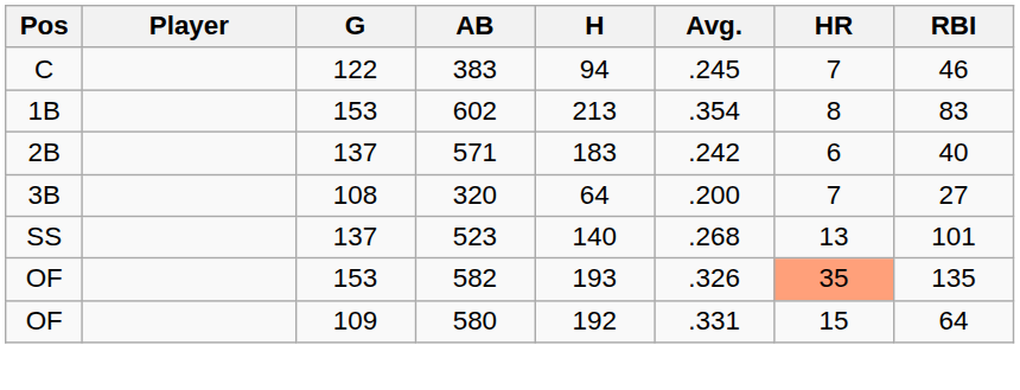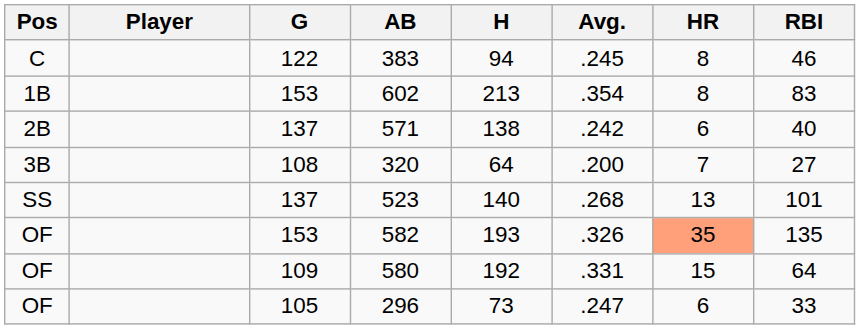 <table class="wikitable sortable">
 <tr>
 <th bgcolor="#DDDDFF" width="5%">Pos</th>
 <th bgcolor="#DDDDFF" width="16%">Player</th>
 <th bgcolor="#DDDDFF" width="9%">G</th>
 <th bgcolor="#DDDDFF" width="9%">AB</th>
 <th bgcolor="#DDDDFF" width="9%">H</th>
 <th bgcolor="#DDDDFF" width="9%">Avg.</th>
 <th bgcolor="#DDDDFF" width="9%">HR</th>
 <th bgcolor="#DDDDFF" width="9%">RBI</th>
 </tr>
 <tr align="center">
 <td>C</td>
 <td></td>
 <td>122</td>
 <td>383</td>
 <td>94</td>
 <td>.245</td>
-<td>7</td>
+<td>8</td>
 <td>46</td>
 </tr>
 <tr align="center">
 <td>1B</td>
 <td></td>
 <td>153</td>
 <td>602</td>
 <td>213</td>
 <td>.354</td>
 <td>8</td>
 <td>83</td>
 </tr>
 <tr align="center">
 <td>2B</td>
 <td></td>
 <td>137</td>
 <td>571</td>
-<td>183</td>
+<td>138</td>
 <td>.242</td>
 <td>6</td>
 <td>40</td>
 </tr>
 <tr align="center">
 <td>3B</td>
 <td></td>
 <td>108</td>
 <td>320</td>
 <td>64</td>
 <td>.200</td>
 <td>7</td>
 <td>27</td>
 </tr>
 <tr align="center">
 <td>SS</td>
 <td></td>
 <td>137</td>
 <td>523</td>
 <td>140</td>
 <td>.268</td>
 <td>13</td>
 <td>101</td>
 </tr>
 <tr align="center">
 <td>OF</td>
 <td></td>
 <td>153</td>
 <td>582</td>
 <td>193</td>
 <td>.326</td>
 <td style="background: lightsalmon;">35</td>
 <td>135</td>
 </tr>
 <tr align="center">
 <td>OF</td>
 <td></td>
 <td>109</td>
 <td>580</td>
 <td>192</td>
 <td>.331</td>
 <td>15</td>
 <td>64</td>
 </tr>
+<tr align="center">
+<td>OF</td>
+<td></td>
+<td>105</td>
+<td>296</td>
+<td>73</td>
+<td>.247</td>
+<td>6</td>
+<td>33</td>
+</tr>
 </table>
